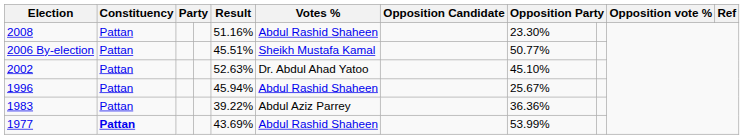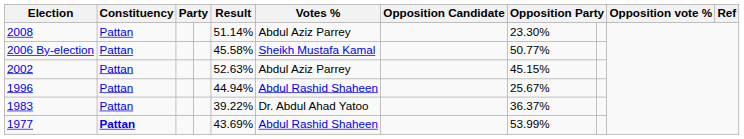 <table class="wikitable sortable">
 <tr>
 <th>Election</th>
 <th>Constituency</th>
 <th colspan="2">Party</th>
 <th>Result</th>
 <th>Votes %</th>
 <th>Opposition Candidate</th>
 <th colspan="2">Opposition Party</th>
 <th>Opposition vote %</th>
 <th>Ref</th>
 </tr>
 <tr>
 <td><a href='#'>2008</a></td>
 <td><a href='#'>Pattan</a></td>
 <td></td>
 <td></td>
-<td>51.16%</td>
-<td><a href='#'>Abdul Rashid Shaheen</a></td>
+<td>51.14%</td>
+<td>Abdul Aziz Parrey</td>
 <td></td>
 <td>23.30%</td>
 <td></td>
 </tr>
 <tr>
 <td><a href='#'>2006 By-election</a></td>
 <td><a href='#'>Pattan</a></td>
 <td></td>
 <td></td>
-<td>45.51%</td>
+<td>45.58%</td>
 <td><a href='#'>Sheikh Mustafa Kamal</a></td>
 <td></td>
 <td>50.77%</td>
 <td></td>
 </tr>
 <tr>
 <td><a href='#'>2002</a></td>
 <td><a href='#'>Pattan</a></td>
 <td></td>
 <td></td>
 <td>52.63%</td>
-<td>Dr. Abdul Ahad Yatoo</td>
+<td>Abdul Aziz Parrey</td>
 <td></td>
-<td>45.10%</td>
+<td>45.15%</td>
 <td></td>
 </tr>
 <tr>
 <td><a href='#'>1996</a></td>
 <td><a href='#'>Pattan</a></td>
 <td></td>
 <td></td>
-<td>45.94%</td>
+<td>44.94%</td>
 <td><a href='#'>Abdul Rashid Shaheen</a></td>
 <td></td>
 <td>25.67%</td>
 <td></td>
 </tr>
 <tr>
 <td><a href='#'>1983</a></td>
 <td><a href='#'>Pattan</a></td>
 <td></td>
 <td></td>
 <td>39.22%</td>
-<td>Abdul Aziz Parrey</td>
+<td>Dr. Abdul Ahad Yatoo</td>
 <td></td>
-<td>36.36%</td>
+<td>36.37%</td>
 <td></td>
 </tr>
 <tr>
 <td><a href='#'>1977</a></td>
 <td><strong><a href='#'>Pattan</a></strong></td>
 <td></td>
 <td></td>
 <td>43.69%</td>
 <td><a href='#'>Abdul Rashid Shaheen</a></td>
 <td></td>
 <td>53.99%</td>
 <td></td>
 </tr>
 </table>
